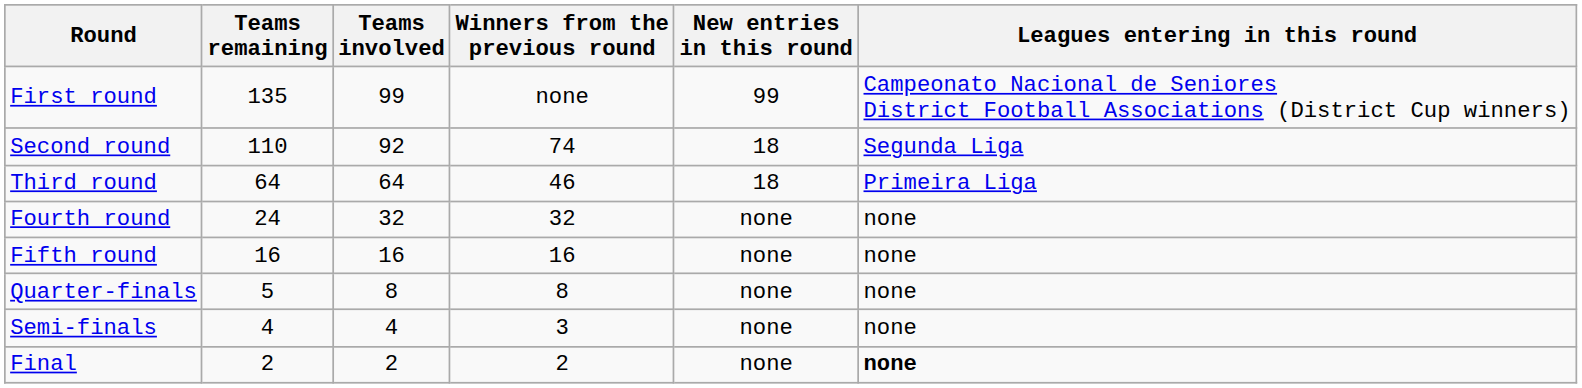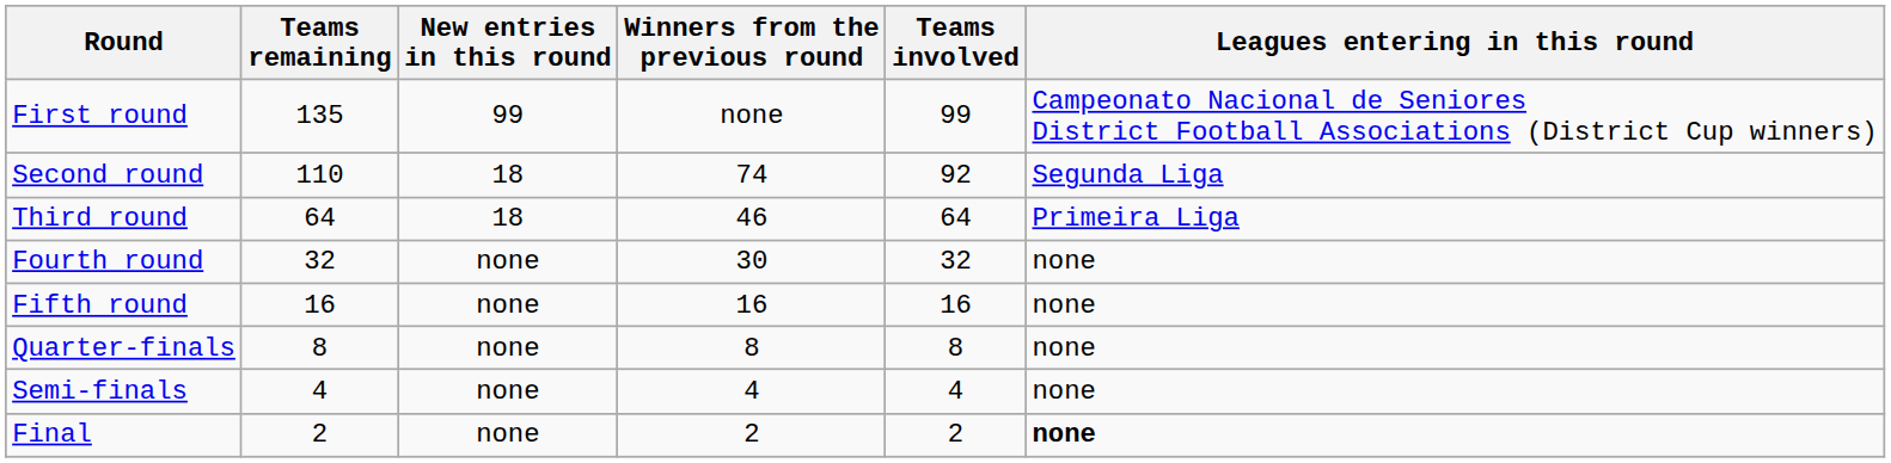 <table class="wikitable" style="text-align:center;">
 <tr>
 <th>Round</th>
 <th>Teams<br>remaining</th>
+<th>New entries<br>in this round</th>
+<th>Winners from the<br>previous round</th>
 <th>Teams<br>involved</th>
-<th>Winners from the<br>previous round</th>
-<th>New entries<br>in this round</th>
 <th>Leagues entering in this round</th>
 </tr>
 <tr>
 <td style="text-align:left;"><a href='#'>First round</a></td>
 <td>135</td>
 <td>99</td>
 <td>none</td>
 <td>99</td>
 <td style="text-align:left;"><a href='#'>Campeonato Nacional de Seniores</a><br><a href='#'>District Football Associations</a> (District Cup winners)</td>
 </tr>
 <tr>
 <td style="text-align:left;"><a href='#'>Second round</a></td>
 <td>110</td>
+<td>18</td>
+<td>74</td>
 <td>92</td>
-<td>74</td>
-<td>18</td>
 <td style="text-align:left;"><a href='#'>Segunda Liga</a></td>
 </tr>
 <tr>
 <td style="text-align:left;"><a href='#'>Third round</a></td>
 <td>64</td>
+<td>18</td>
+<td>46</td>
 <td>64</td>
-<td>46</td>
-<td>18</td>
 <td style="text-align:left;"><a href='#'>Primeira Liga</a></td>
 </tr>
 <tr>
 <td style="text-align:left;"><a href='#'>Fourth round</a></td>
-<td>24</td>
-<td>32</td>
 <td>32</td>
 <td>none</td>
+<td>30</td>
+<td>32</td>
 <td style="text-align:left;">none</td>
 </tr>
 <tr>
 <td style="text-align:left;"><a href='#'>Fifth round</a></td>
 <td>16</td>
+<td>none</td>
 <td>16</td>
 <td>16</td>
-<td>none</td>
 <td style="text-align:left;">none</td>
 </tr>
 <tr>
 <td style="text-align:left;"><a href='#'>Quarter-finals</a></td>
-<td>5</td>
+<td>8</td>
+<td>none</td>
 <td>8</td>
 <td>8</td>
-<td>none</td>
 <td style="text-align:left;">none</td>
 </tr>
 <tr>
 <td style="text-align:left;"><a href='#'>Semi-finals</a></td>
 <td>4</td>
+<td>none</td>
 <td>4</td>
-<td>3</td>
-<td>none</td>
+<td>4</td>
 <td style="text-align:left;">none</td>
 </tr>
 <tr>
 <td style="text-align:left;"><a href='#'>Final</a></td>
 <td>2</td>
+<td>none</td>
 <td>2</td>
 <td>2</td>
-<td>none</td>
 <td style="text-align:left;"><strong>none</strong></td>
 </tr>
 </table>
